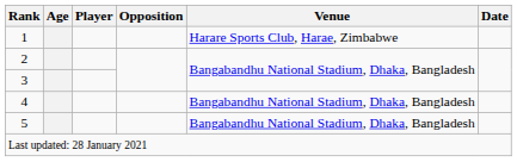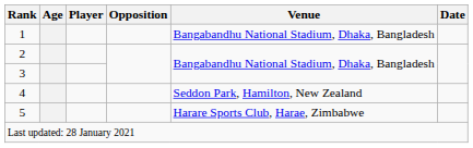 <table class="wikitable plainrowheaders sortable">
 <tr>
 <th scope=col>Rank</th>
 <th scope=col>Age</th>
 <th scope=col>Player</th>
 <th scope=col>Opposition</th>
 <th scope=col>Venue</th>
 <th scope=col>Date</th>
 </tr>
 <tr>
 <td align=center>1</td>
 <th scope=row style=text-align:center;></th>
 <td></td>
 <td></td>
-<td><a href='#'>Harare Sports Club</a>, <a href='#'>Harae</a>, Zimbabwe</td>
+<td><a href='#'>Bangabandhu National Stadium</a>, <a href='#'>Dhaka</a>, Bangladesh</td>
 <td></td>
 </tr>
 <tr>
 <td align=center>2</td>
 <th scope=row style=text-align:center;></th>
 <td></td>
 <td rowspan=2></td>
 <td rowspan=2><a href='#'>Bangabandhu National Stadium</a>, <a href='#'>Dhaka</a>, Bangladesh</td>
 <td rowspan=2></td>
 </tr>
 <tr>
 <td align=center>3</td>
 <th scope=row style=text-align:center;></th>
 <td></td>
 </tr>
 <tr>
 <td align=center>4</td>
 <th scope=row style=text-align:center;></th>
 <td></td>
 <td></td>
-<td><a href='#'>Bangabandhu National Stadium</a>, <a href='#'>Dhaka</a>, Bangladesh</td>
+<td><a href='#'>Seddon Park</a>, <a href='#'>Hamilton</a>, New Zealand</td>
 <td></td>
 </tr>
 <tr>
 <td align=center>5</td>
 <th scope=row style=text-align:center;></th>
 <td></td>
 <td></td>
-<td><a href='#'>Bangabandhu National Stadium</a>, <a href='#'>Dhaka</a>, Bangladesh</td>
+<td><a href='#'>Harare Sports Club</a>, <a href='#'>Harae</a>, Zimbabwe</td>
 <td></td>
 </tr>
 <tr class=sortbottom>
 <td colspan=7><small>Last updated: 28 January 2021</small></td>
 </tr>
 </table>
